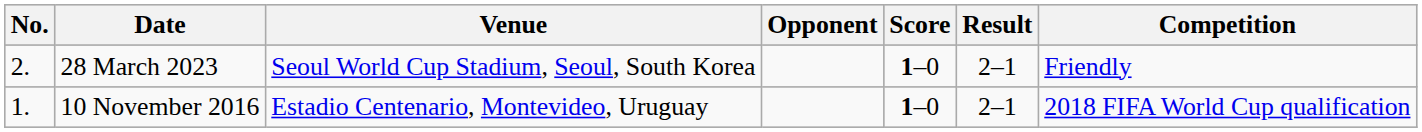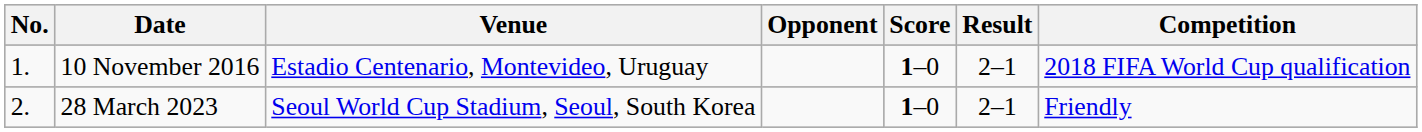 <table class="wikitable">
 <tr>
 <th>No.</th>
 <th>Date</th>
 <th>Venue</th>
 <th>Opponent</th>
 <th>Score</th>
 <th>Result</th>
 <th>Competition</th>
 </tr>
 <tr>
+<td>1.</td>
+<td>10 November 2016</td>
+<td><a href='#'>Estadio Centenario</a>, <a href='#'>Montevideo</a>, Uruguay</td>
+<td></td>
+<td align=center><strong>1</strong>–0</td>
+<td align=center>2–1</td>
+<td><a href='#'>2018 FIFA World Cup qualification</a></td>
+</tr>
+<tr>
 <td>2.</td>
 <td>28 March 2023</td>
 <td><a href='#'>Seoul World Cup Stadium</a>, <a href='#'>Seoul</a>, South Korea</td>
 <td></td>
 <td align=center><strong>1</strong>–0</td>
 <td align=center>2–1</td>
 <td><a href='#'>Friendly</a></td>
 </tr>
-<tr>
-<td>1.</td>
-<td>10 November 2016</td>
-<td><a href='#'>Estadio Centenario</a>, <a href='#'>Montevideo</a>, Uruguay</td>
-<td></td>
-<td align=center><strong>1</strong>–0</td>
-<td align=center>2–1</td>
-<td><a href='#'>2018 FIFA World Cup qualification</a></td>
-</tr>
 </table>
